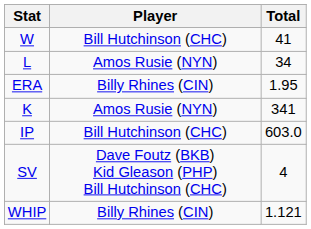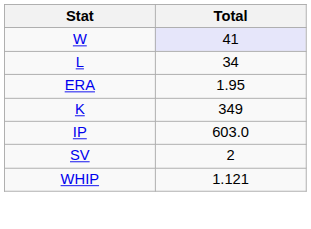 <table class="wikitable" style="text-align:center;">
 <tr>
 <th style="width:15%;">Stat</th>
-<th>Player</th>
 <th style="width:15%;">Total</th>
 </tr>
 <tr>
 <td><a href='#'>W</a></td>
-<td><a href='#'>Bill Hutchinson</a> (<a href='#'>CHC</a>)</td>
-<td>41</td>
+<td style="background: lavender;">41</td>
 </tr>
 <tr>
 <td><a href='#'>L</a></td>
-<td><a href='#'>Amos Rusie</a> (<a href='#'>NYN</a>)</td>
 <td>34</td>
 </tr>
 <tr>
 <td><a href='#'>ERA</a></td>
-<td><a href='#'>Billy Rhines</a> (<a href='#'>CIN</a>)</td>
 <td>1.95</td>
 </tr>
 <tr>
 <td><a href='#'>K</a></td>
-<td><a href='#'>Amos Rusie</a> (<a href='#'>NYN</a>)</td>
-<td>341</td>
+<td>349</td>
 </tr>
 <tr>
 <td><a href='#'>IP</a></td>
-<td><a href='#'>Bill Hutchinson</a> (<a href='#'>CHC</a>)</td>
 <td>603.0</td>
 </tr>
 <tr>
 <td><a href='#'>SV</a></td>
-<td><a href='#'>Dave Foutz</a> (<a href='#'>BKB</a>)<br><a href='#'>Kid Gleason</a> (<a href='#'>PHP</a>)<br><a href='#'>Bill Hutchinson</a> (<a href='#'>CHC</a>)</td>
-<td>4</td>
+<td>2</td>
 </tr>
 <tr>
 <td><a href='#'>WHIP</a></td>
-<td><a href='#'>Billy Rhines</a> (<a href='#'>CIN</a>)</td>
 <td>1.121</td>
 </tr>
 </table>
